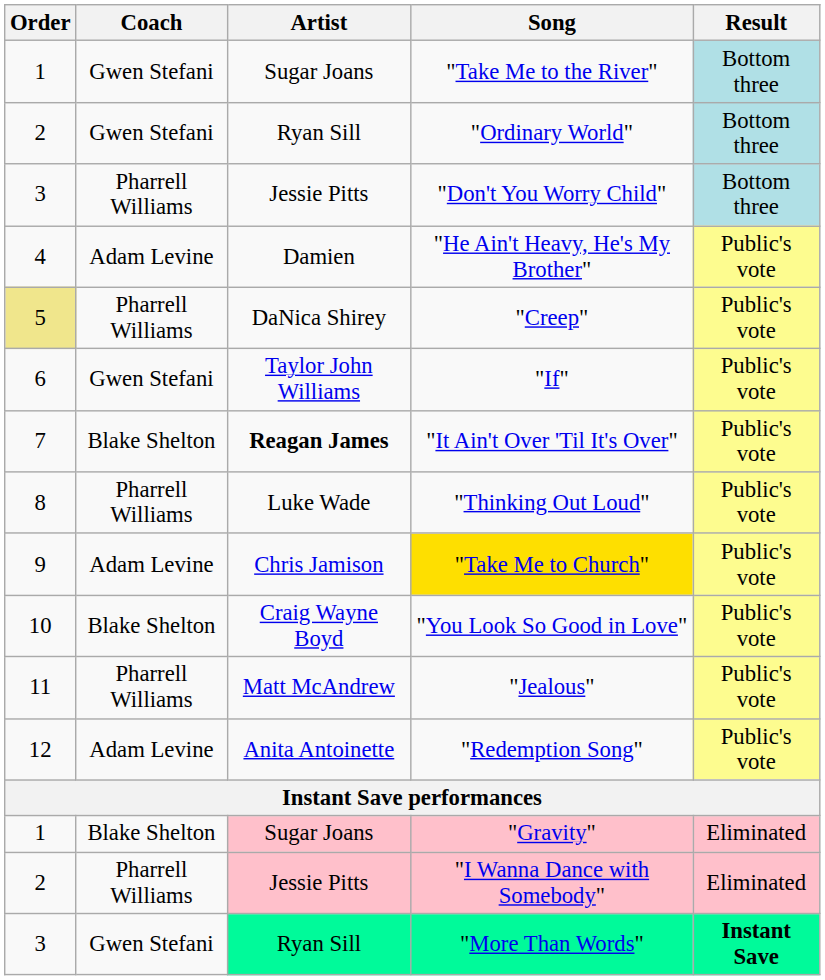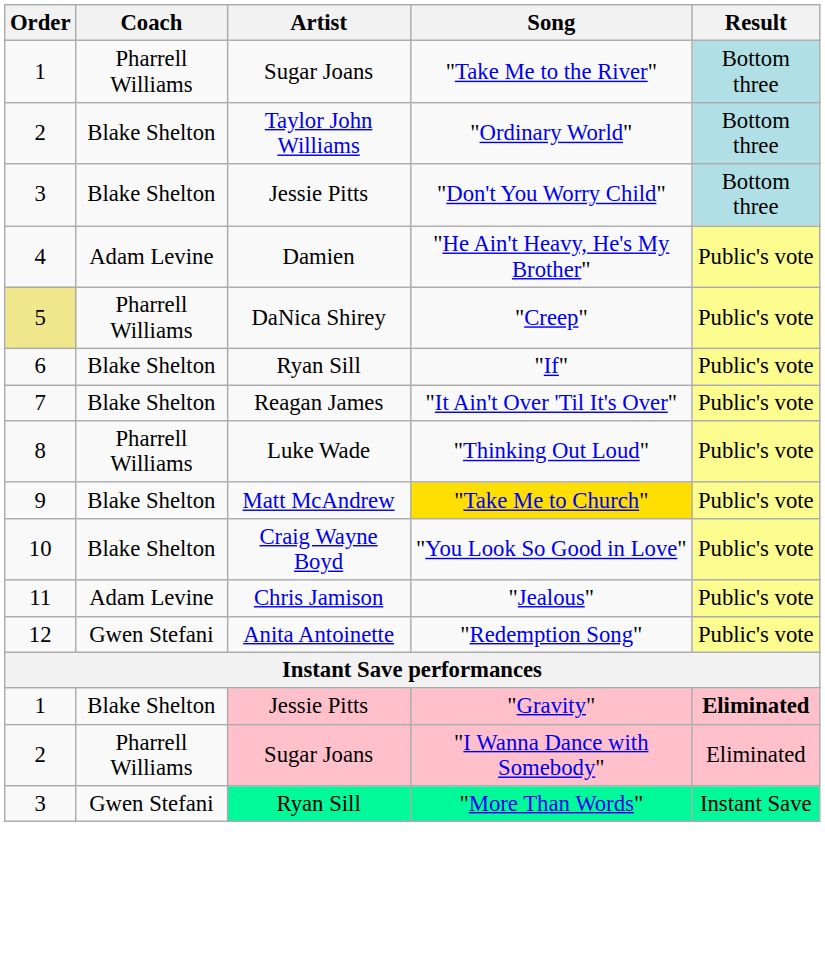 <table class="wikitable" style="text-align:center; width:65%;">
 <tr>
 <th scope="col">Order</th>
 <th scope="col">Coach</th>
 <th scope="col">Artist</th>
 <th scope="col">Song</th>
 <th scope="col">Result</th>
 </tr>
 <tr>
 <td scope="row">1</td>
-<td>Gwen Stefani</td>
+<td>Pharrell Williams</td>
 <td>Sugar Joans</td>
 <td>"<a href='#'>Take Me to the River</a>"</td>
 <td style="background:#B0E0E6;">Bottom three</td>
 </tr>
 <tr>
 <td scope="row">2</td>
-<td>Gwen Stefani</td>
-<td>Ryan Sill</td>
+<td>Blake Shelton</td>
+<td><a href='#'>Taylor John Williams</a></td>
 <td>"<a href='#'>Ordinary World</a>"</td>
 <td style="background:#B0E0E6;">Bottom three</td>
 </tr>
 <tr>
 <td scope="row">3</td>
-<td>Pharrell Williams</td>
+<td>Blake Shelton</td>
 <td>Jessie Pitts</td>
 <td>"<a href='#'>Don't You Worry Child</a>"</td>
 <td style="background:#B0E0E6;">Bottom three</td>
 </tr>
 <tr>
 <td scope="row">4</td>
 <td>Adam Levine</td>
 <td>Damien</td>
 <td>"<a href='#'>He Ain't Heavy, He's My Brother</a>"</td>
 <td style="background:#fdfc8f;">Public's vote</td>
 </tr>
 <tr>
 <td scope="row" style="background: khaki;">5</td>
 <td>Pharrell Williams</td>
 <td>DaNica Shirey</td>
 <td>"<a href='#'>Creep</a>"</td>
 <td style="background:#fdfc8f;">Public's vote</td>
 </tr>
 <tr>
 <td scope="row">6</td>
-<td>Gwen Stefani</td>
-<td><a href='#'>Taylor John Williams</a></td>
+<td>Blake Shelton</td>
+<td>Ryan Sill</td>
 <td>"<a href='#'>If</a>"</td>
 <td style="background:#fdfc8f;">Public's vote</td>
 </tr>
 <tr>
 <td scope="row">7</td>
 <td>Blake Shelton</td>
-<td><strong>Reagan James</strong></td>
+<td>Reagan James</td>
 <td>"<a href='#'>It Ain't Over 'Til It's Over</a>"</td>
 <td style="background:#fdfc8f;">Public's vote</td>
 </tr>
 <tr>
 <td scope="row">8</td>
 <td>Pharrell Williams</td>
 <td>Luke Wade</td>
 <td>"<a href='#'>Thinking Out Loud</a>"</td>
 <td style="background:#fdfc8f;">Public's vote</td>
 </tr>
 <tr>
 <td>9</td>
-<td>Adam Levine</td>
-<td><a href='#'>Chris Jamison</a></td>
+<td>Blake Shelton</td>
+<td><a href='#'>Matt McAndrew</a></td>
 <td style="background:#fedf00;">"<a href='#'>Take Me to Church</a>"</td>
 <td style="background:#fdfc8f;">Public's vote</td>
 </tr>
 <tr>
 <td scope="row">10</td>
 <td>Blake Shelton</td>
 <td><a href='#'>Craig Wayne Boyd</a></td>
 <td>"<a href='#'>You Look So Good in Love</a>"</td>
 <td style="background:#fdfc8f;">Public's vote</td>
 </tr>
 <tr>
 <td scope="row">11</td>
-<td>Pharrell Williams</td>
-<td><a href='#'>Matt McAndrew</a></td>
+<td>Adam Levine</td>
+<td><a href='#'>Chris Jamison</a></td>
 <td>"<a href='#'>Jealous</a>"</td>
 <td style="background:#fdfc8f;">Public's vote</td>
 </tr>
 <tr>
 <td scope="row">12</td>
-<td>Adam Levine</td>
+<td>Gwen Stefani</td>
 <td><a href='#'>Anita Antoinette</a></td>
 <td>"<a href='#'>Redemption Song</a>"</td>
 <td style="background:#fdfc8f;">Public's vote</td>
 </tr>
 <tr>
 <th colspan="5">Instant Save performances</th>
 </tr>
 <tr>
 <td>1</td>
 <td>Blake Shelton</td>
-<td style="background:pink;">Sugar Joans</td>
+<td style="background:pink;">Jessie Pitts</td>
 <td style="background:pink;">"<a href='#'>Gravity</a>"</td>
-<td style="background:pink;">Eliminated</td>
+<td style="background:pink;"><strong>Eliminated</strong></td>
 </tr>
 <tr>
 <td>2</td>
 <td>Pharrell Williams</td>
-<td style="background:pink;">Jessie Pitts</td>
+<td style="background:pink;">Sugar Joans</td>
 <td style="background:pink;">"<a href='#'>I Wanna Dance with Somebody</a>"</td>
 <td style="background:pink;">Eliminated</td>
 </tr>
 <tr>
 <td>3</td>
 <td>Gwen Stefani</td>
 <td style="background:#00FA9A;">Ryan Sill</td>
 <td style="background:#00FA9A;">"<a href='#'>More Than Words</a>"</td>
-<td style="background:#00FA9A;"><strong>Instant Save</strong></td>
+<td style="background:#00FA9A;">Instant Save</td>
 </tr>
 </table>
